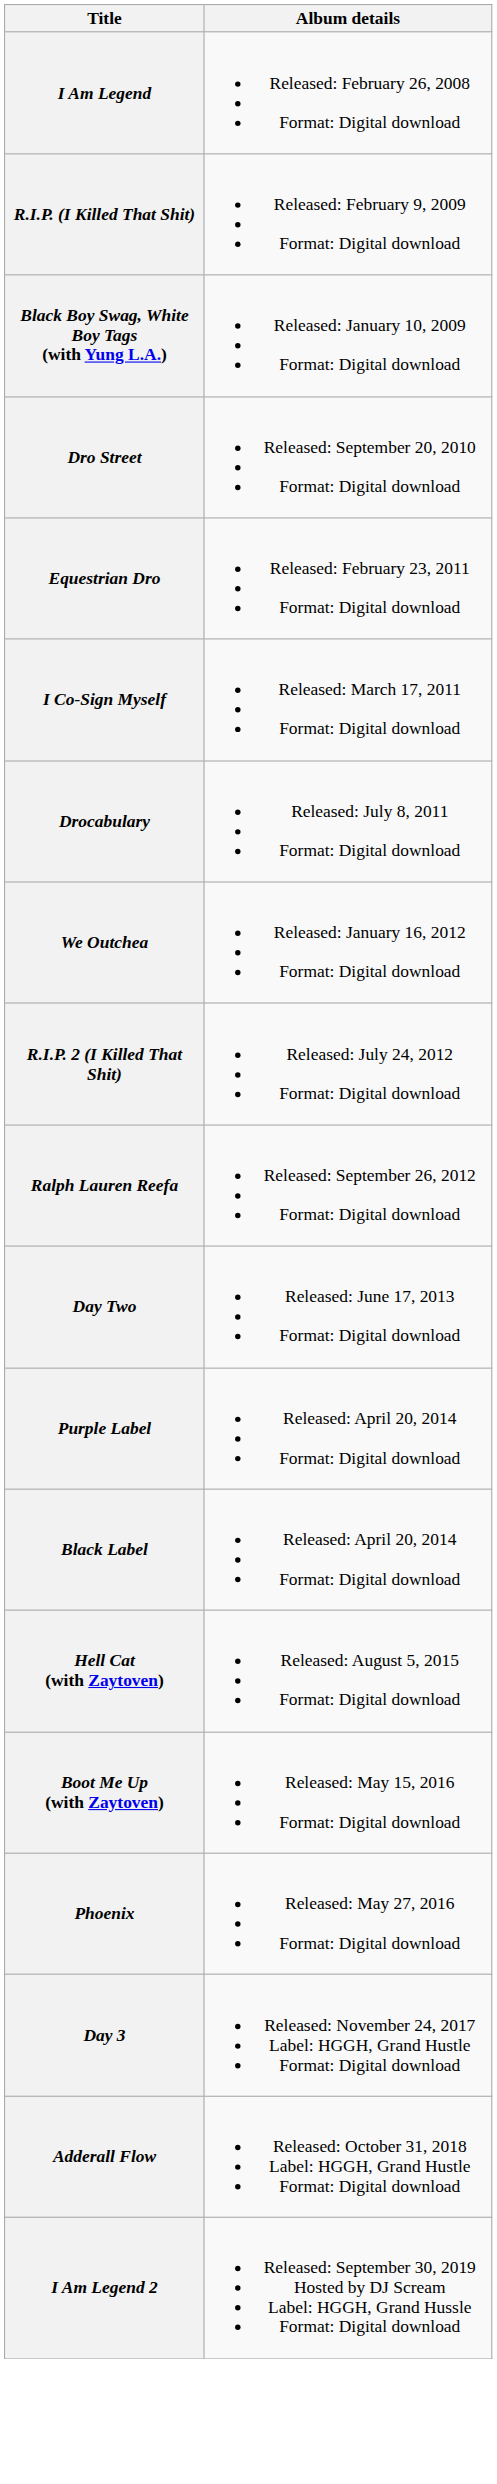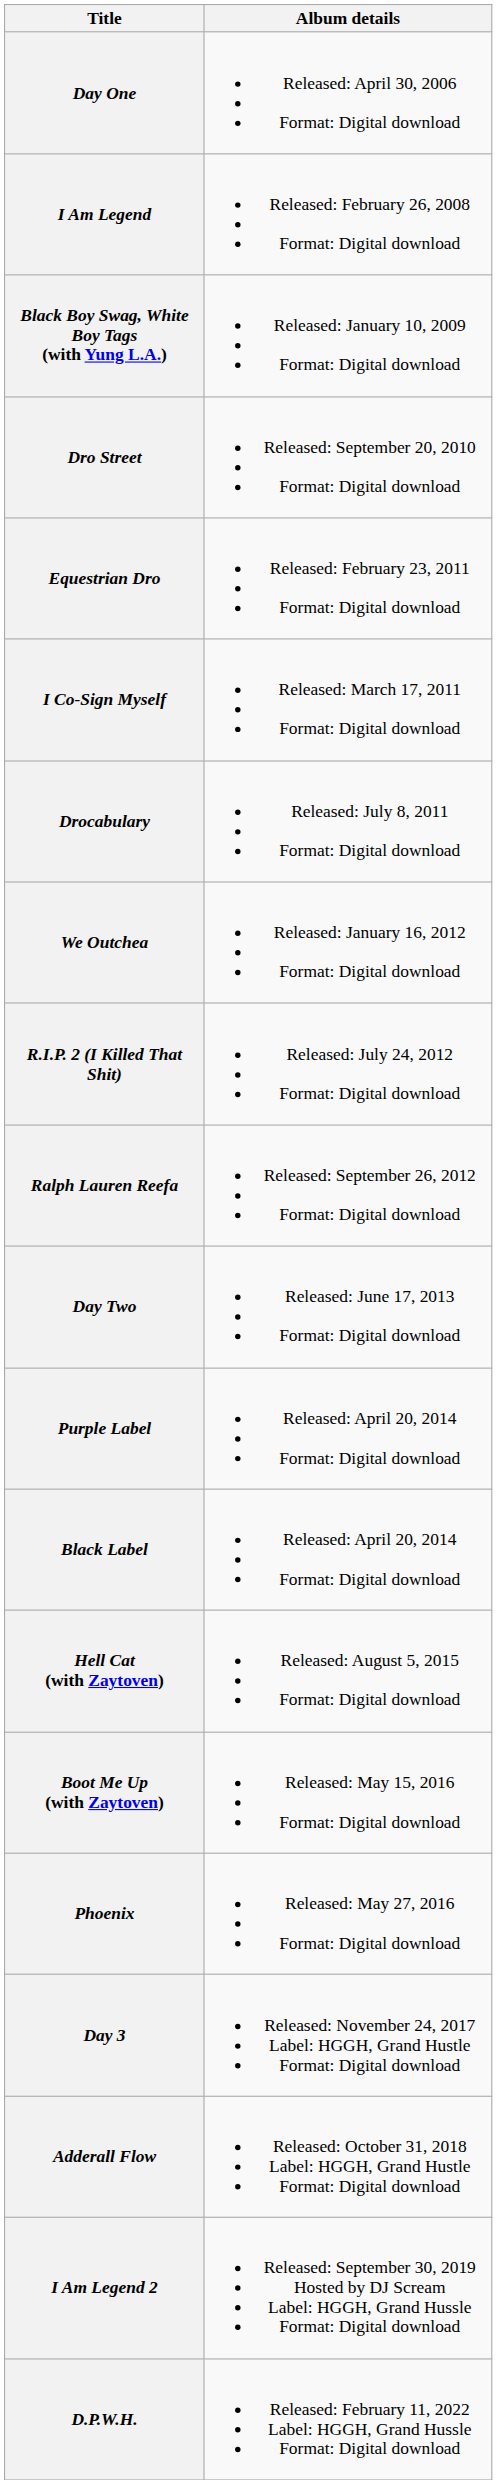 <table class="wikitable plainrowheaders" style="text-align:center">
 <tr>
 <th scope="col" style="width:11em;">Title</th>
 <th scope="col" style="width:16em;">Album details</th>
 </tr>
 <tr>
+<th scope="row"><em>Day One</em></th>
+<td><br><ul><li>Released: April 30, 2006</li><li></li><li>Format: Digital download</li></ul></td>
+</tr>
+<tr>
 <th scope="row"><em>I Am Legend</em></th>
 <td><br><ul><li>Released: February 26, 2008</li><li></li><li>Format: Digital download</li></ul></td>
-</tr>
-<tr>
-<th scope="row"><em>R.I.P. (I Killed That Shit)</em></th>
-<td><br><ul><li>Released: February 9, 2009</li><li></li><li>Format: Digital download</li></ul></td>
 </tr>
 <tr>
 <th scope="row"><em>Black Boy Swag, White Boy Tags</em><br><span>(with <a href='#'>Yung L.A.</a>)</span></th>
 <td><br><ul><li>Released: January 10, 2009</li><li></li><li>Format: Digital download</li></ul></td>
 </tr>
 <tr>
 <th scope="row"><em>Dro Street</em></th>
 <td><br><ul><li>Released: September 20, 2010</li><li></li><li>Format: Digital download</li></ul></td>
 </tr>
 <tr>
 <th scope="row"><em>Equestrian Dro</em></th>
 <td><br><ul><li>Released: February 23, 2011</li><li></li><li>Format: Digital download</li></ul></td>
 </tr>
 <tr>
 <th scope="row"><em>I Co-Sign Myself</em></th>
 <td><br><ul><li>Released: March 17, 2011</li><li></li><li>Format: Digital download</li></ul></td>
 </tr>
 <tr>
 <th scope="row"><em>Drocabulary</em></th>
 <td><br><ul><li>Released: July 8, 2011</li><li></li><li>Format: Digital download</li></ul></td>
 </tr>
 <tr>
 <th scope="row"><em>We Outchea</em></th>
 <td><br><ul><li>Released: January 16, 2012</li><li></li><li>Format: Digital download</li></ul></td>
 </tr>
 <tr>
 <th scope="row"><em>R.I.P. 2 (I Killed That Shit)</em></th>
 <td><br><ul><li>Released: July 24, 2012</li><li></li><li>Format: Digital download</li></ul></td>
 </tr>
 <tr>
 <th scope="row"><em>Ralph Lauren Reefa</em></th>
 <td><br><ul><li>Released: September 26, 2012</li><li></li><li>Format: Digital download</li></ul></td>
 </tr>
 <tr>
 <th scope="row"><em>Day Two</em></th>
 <td><br><ul><li>Released: June 17, 2013</li><li></li><li>Format: Digital download</li></ul></td>
 </tr>
 <tr>
 <th scope="row"><em>Purple Label</em></th>
 <td><br><ul><li>Released: April 20, 2014</li><li></li><li>Format: Digital download</li></ul></td>
 </tr>
 <tr>
 <th scope="row"><em>Black Label</em></th>
 <td><br><ul><li>Released: April 20, 2014</li><li></li><li>Format: Digital download</li></ul></td>
 </tr>
 <tr>
 <th scope="row"><em>Hell Cat</em><br><span>(with <a href='#'>Zaytoven</a>)</span></th>
 <td><br><ul><li>Released: August 5, 2015</li><li></li><li>Format: Digital download</li></ul></td>
 </tr>
 <tr>
 <th scope="row"><em>Boot Me Up</em><br><span>(with <a href='#'>Zaytoven</a>)</span></th>
 <td><br><ul><li>Released: May 15, 2016</li><li></li><li>Format: Digital download</li></ul></td>
 </tr>
 <tr>
 <th scope="row"><em>Phoenix</em></th>
 <td><br><ul><li>Released: May 27, 2016</li><li></li><li>Format: Digital download</li></ul></td>
 </tr>
 <tr>
 <th scope="row"><em>Day 3</em></th>
 <td><br><ul><li>Released: November 24, 2017</li><li>Label: HGGH, Grand Hustle</li><li>Format: Digital download</li></ul></td>
 </tr>
 <tr>
 <th scope="row"><em>Adderall Flow</em></th>
 <td><br><ul><li>Released: October 31, 2018</li><li>Label: HGGH, Grand Hustle</li><li>Format: Digital download</li></ul></td>
 </tr>
 <tr>
 <th scope="row"><em>I Am Legend 2</em></th>
 <td><br><ul><li>Released: September 30, 2019</li><li>Hosted by DJ Scream</li><li>Label: HGGH, Grand Hussle</li><li>Format: Digital download</li></ul></td>
 </tr>
+<tr>
+<th scope="row"><em>D.P.W.H.</em></th>
+<td><br><ul><li>Released: February 11, 2022</li><li>Label: HGGH, Grand Hussle</li><li>Format: Digital download</li></ul></td>
+</tr>
 </table>
